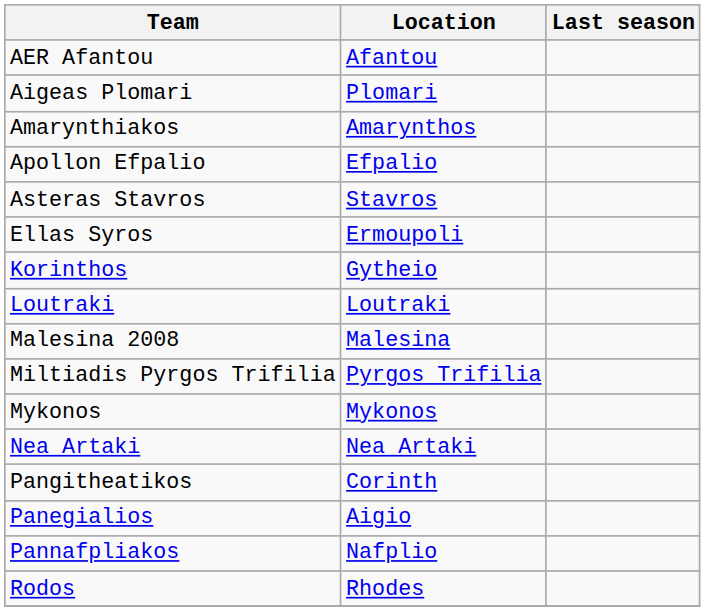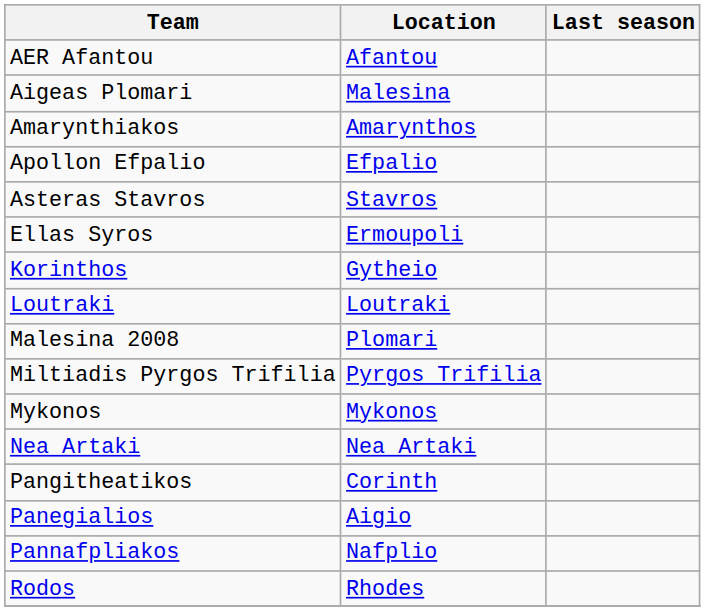 <table class="wikitable sortable">
 <tr>
 <th>Team</th>
 <th>Location</th>
 <th>Last season</th>
 </tr>
 <tr>
 <td>AER Afantou</td>
 <td><a href='#'>Afantou</a></td>
 <td></td>
 </tr>
 <tr>
 <td>Aigeas Plomari</td>
-<td><a href='#'>Plomari</a></td>
+<td><a href='#'>Malesina</a></td>
 <td></td>
 </tr>
 <tr>
 <td>Amarynthiakos</td>
 <td><a href='#'>Amarynthos</a></td>
 <td></td>
 </tr>
 <tr>
 <td>Apollon Efpalio</td>
 <td><a href='#'>Efpalio</a></td>
 <td></td>
 </tr>
 <tr>
 <td>Asteras Stavros</td>
 <td><a href='#'>Stavros</a></td>
 <td></td>
 </tr>
 <tr>
 <td>Ellas Syros</td>
 <td><a href='#'>Ermoupoli</a></td>
 <td></td>
 </tr>
 <tr>
 <td><a href='#'>Korinthos</a></td>
 <td><a href='#'>Gytheio</a></td>
 <td></td>
 </tr>
 <tr>
 <td><a href='#'>Loutraki</a></td>
 <td><a href='#'>Loutraki</a></td>
 <td></td>
 </tr>
 <tr>
 <td>Malesina 2008</td>
-<td><a href='#'>Malesina</a></td>
+<td><a href='#'>Plomari</a></td>
 <td></td>
 </tr>
 <tr>
 <td>Miltiadis Pyrgos Trifilia</td>
 <td><a href='#'>Pyrgos Trifilia</a></td>
 <td></td>
 </tr>
 <tr>
 <td>Mykonos</td>
 <td><a href='#'>Mykonos</a></td>
 <td></td>
 </tr>
 <tr>
 <td><a href='#'>Nea Artaki</a></td>
 <td><a href='#'>Nea Artaki</a></td>
 <td></td>
 </tr>
 <tr>
 <td>Pangitheatikos</td>
 <td><a href='#'>Corinth</a></td>
 <td></td>
 </tr>
 <tr>
 <td><a href='#'>Panegialios</a></td>
 <td><a href='#'>Aigio</a></td>
 <td></td>
 </tr>
 <tr>
 <td><a href='#'>Pannafpliakos</a></td>
 <td><a href='#'>Nafplio</a></td>
 <td></td>
 </tr>
 <tr>
 <td><a href='#'>Rodos</a></td>
 <td><a href='#'>Rhodes</a></td>
 <td></td>
 </tr>
 <tr>
 </tr>
 </table>
